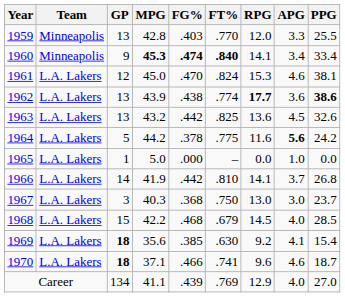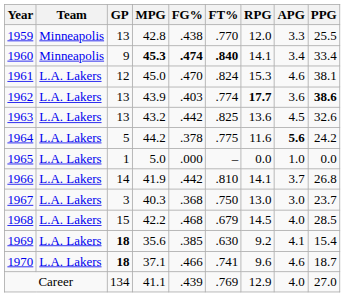 <table class="wikitable sortable" style="text-align:right;">
 <tr>
 <th>Year</th>
 <th>Team</th>
 <th>GP</th>
 <th>MPG</th>
 <th>FG%</th>
 <th>FT%</th>
 <th>RPG</th>
 <th>APG</th>
 <th>PPG</th>
 </tr>
 <tr>
 <td style="text-align:left;"><a href='#'>1959</a></td>
 <td style="text-align:left;"><a href='#'>Minneapolis</a></td>
 <td>13</td>
 <td>42.8</td>
-<td>.403</td>
+<td>.438</td>
 <td>.770</td>
 <td>12.0</td>
 <td>3.3</td>
 <td>25.5</td>
 </tr>
 <tr>
 <td style="text-align:left;"><a href='#'>1960</a></td>
 <td style="text-align:left;"><a href='#'>Minneapolis</a></td>
 <td>9</td>
 <td><strong>45.3</strong></td>
 <td><strong>.474</strong></td>
 <td><strong>.840</strong></td>
 <td>14.1</td>
 <td>3.4</td>
 <td>33.4</td>
 </tr>
 <tr>
 <td style="text-align:left;"><a href='#'>1961</a></td>
 <td style="text-align:left;"><a href='#'>L.A. Lakers</a></td>
 <td>12</td>
 <td>45.0</td>
 <td>.470</td>
 <td>.824</td>
 <td>15.3</td>
 <td>4.6</td>
 <td>38.1</td>
 </tr>
 <tr>
 <td style="text-align:left;"><a href='#'>1962</a></td>
 <td style="text-align:left;"><a href='#'>L.A. Lakers</a></td>
 <td>13</td>
 <td>43.9</td>
-<td>.438</td>
+<td>.403</td>
 <td>.774</td>
 <td><strong>17.7</strong></td>
 <td>3.6</td>
 <td><strong>38.6</strong></td>
 </tr>
 <tr>
 <td style="text-align:left;"><a href='#'>1963</a></td>
 <td style="text-align:left;"><a href='#'>L.A. Lakers</a></td>
 <td>13</td>
 <td>43.2</td>
 <td>.442</td>
 <td>.825</td>
 <td>13.6</td>
 <td>4.5</td>
 <td>32.6</td>
 </tr>
 <tr>
 <td style="text-align:left;"><a href='#'>1964</a></td>
 <td style="text-align:left;"><a href='#'>L.A. Lakers</a></td>
 <td>5</td>
 <td>44.2</td>
 <td>.378</td>
 <td>.775</td>
 <td>11.6</td>
 <td><strong>5.6</strong></td>
 <td>24.2</td>
 </tr>
 <tr>
 <td style="text-align:left;"><a href='#'>1965</a></td>
 <td style="text-align:left;"><a href='#'>L.A. Lakers</a></td>
 <td>1</td>
 <td>5.0</td>
 <td>.000</td>
 <td>–</td>
 <td>0.0</td>
 <td>1.0</td>
 <td>0.0</td>
 </tr>
 <tr>
 <td style="text-align:left;"><a href='#'>1966</a></td>
 <td style="text-align:left;"><a href='#'>L.A. Lakers</a></td>
 <td>14</td>
 <td>41.9</td>
 <td>.442</td>
 <td>.810</td>
 <td>14.1</td>
 <td>3.7</td>
 <td>26.8</td>
 </tr>
 <tr>
 <td style="text-align:left;"><a href='#'>1967</a></td>
 <td style="text-align:left;"><a href='#'>L.A. Lakers</a></td>
 <td>3</td>
 <td>40.3</td>
 <td>.368</td>
 <td>.750</td>
 <td>13.0</td>
 <td>3.0</td>
 <td>23.7</td>
 </tr>
 <tr>
 <td style="text-align:left;"><a href='#'>1968</a></td>
 <td style="text-align:left;"><a href='#'>L.A. Lakers</a></td>
 <td>15</td>
 <td>42.2</td>
 <td>.468</td>
 <td>.679</td>
 <td>14.5</td>
 <td>4.0</td>
 <td>28.5</td>
 </tr>
 <tr>
 <td style="text-align:left;"><a href='#'>1969</a></td>
 <td style="text-align:left;"><a href='#'>L.A. Lakers</a></td>
 <td><strong>18</strong></td>
 <td>35.6</td>
 <td>.385</td>
 <td>.630</td>
 <td>9.2</td>
 <td>4.1</td>
 <td>15.4</td>
 </tr>
 <tr>
 <td style="text-align:left;"><a href='#'>1970</a></td>
 <td style="text-align:left;"><a href='#'>L.A. Lakers</a></td>
 <td><strong>18</strong></td>
 <td>37.1</td>
 <td>.466</td>
 <td>.741</td>
 <td>9.6</td>
 <td>4.6</td>
 <td>18.7</td>
 </tr>
 <tr class="sortbottom">
 <td colspan="2" style="text-align:center;">Career</td>
 <td>134</td>
 <td>41.1</td>
 <td>.439</td>
 <td>.769</td>
 <td>12.9</td>
 <td>4.0</td>
 <td>27.0</td>
 </tr>
 </table>
